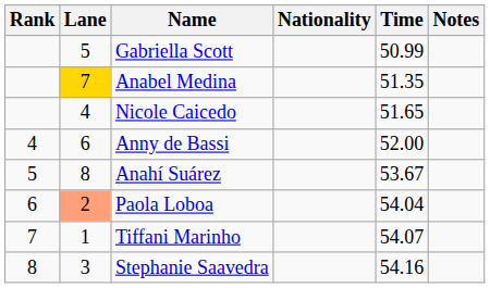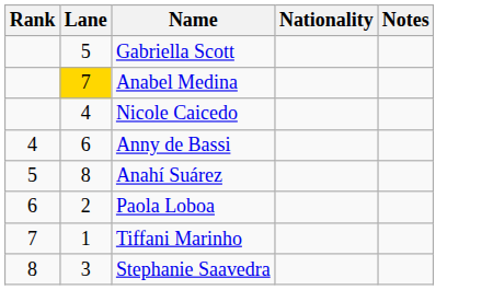 <table class="wikitable sortable" style="text-align:center">
 <tr>
 <th>Rank</th>
 <th>Lane</th>
 <th>Name</th>
 <th>Nationality</th>
-<th>Time</th>
 <th>Notes</th>
 </tr>
 <tr>
 <td></td>
 <td>5</td>
 <td align=left><a href='#'>Gabriella Scott</a></td>
 <td align=left></td>
-<td>50.99</td>
 <td></td>
 </tr>
 <tr>
 <td></td>
 <td style="background: gold;">7</td>
 <td align=left><a href='#'>Anabel Medina</a></td>
 <td align=left></td>
-<td>51.35</td>
 <td></td>
 </tr>
 <tr>
 <td></td>
 <td>4</td>
 <td align=left><a href='#'>Nicole Caicedo</a></td>
 <td align=left></td>
-<td>51.65</td>
 <td></td>
 </tr>
 <tr>
 <td>4</td>
 <td>6</td>
 <td align=left><a href='#'>Anny de Bassi</a></td>
 <td align=left></td>
-<td>52.00</td>
 <td></td>
 </tr>
 <tr>
 <td>5</td>
 <td>8</td>
 <td align=left><a href='#'>Anahí Suárez</a></td>
 <td align=left></td>
-<td>53.67</td>
 <td></td>
 </tr>
 <tr>
 <td>6</td>
-<td style="background: lightsalmon;">2</td>
+<td>2</td>
 <td align=left><a href='#'>Paola Loboa</a></td>
 <td align=left></td>
-<td>54.04</td>
 <td></td>
 </tr>
 <tr>
 <td>7</td>
 <td>1</td>
 <td align=left><a href='#'>Tiffani Marinho</a></td>
 <td align=left></td>
-<td>54.07</td>
 <td></td>
 </tr>
 <tr>
 <td>8</td>
 <td>3</td>
 <td align=left><a href='#'>Stephanie Saavedra</a></td>
 <td align=left></td>
-<td>54.16</td>
 <td></td>
 </tr>
 </table>
